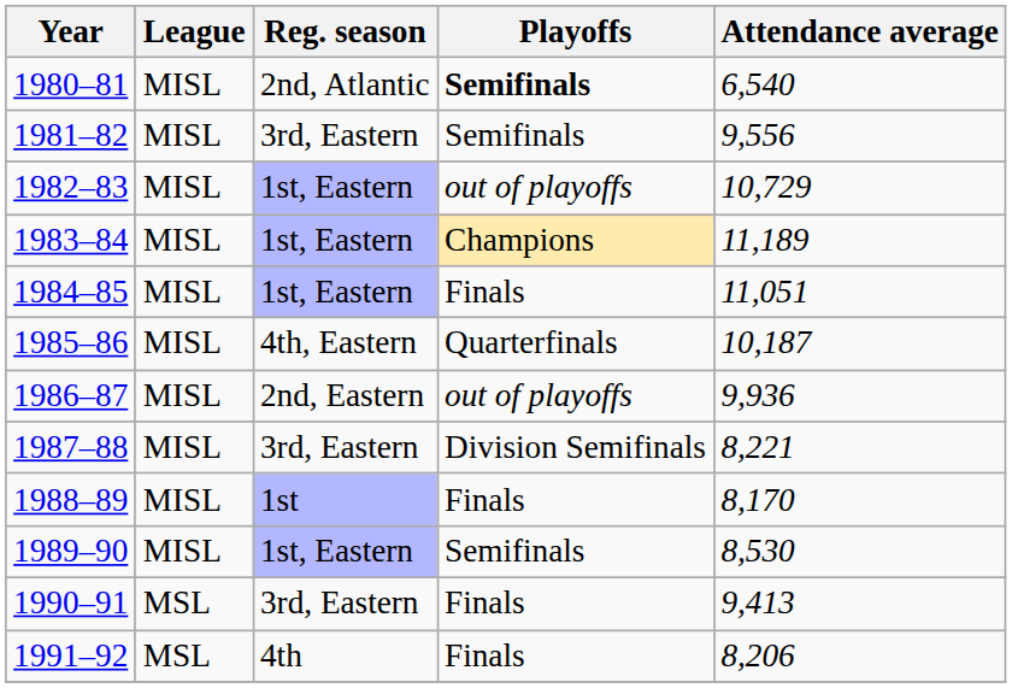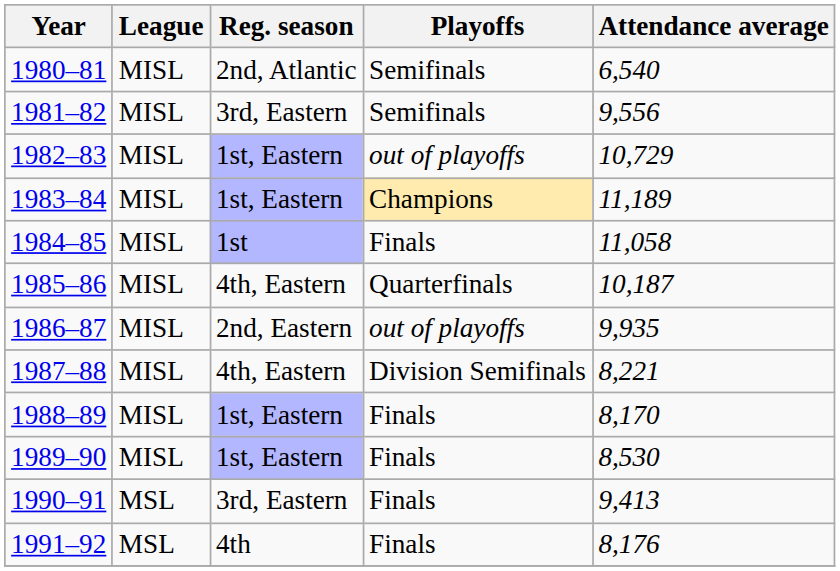 <table class="wikitable">
 <tr>
 <th>Year</th>
 <th>League</th>
 <th>Reg. season</th>
 <th>Playoffs</th>
 <th>Attendance average</th>
 </tr>
 <tr>
 <td><a href='#'>1980–81</a></td>
 <td>MISL</td>
 <td>2nd, Atlantic</td>
-<td><strong>Semifinals</strong></td>
+<td>Semifinals</td>
 <td><em>6,540</em></td>
 </tr>
 <tr>
 <td><a href='#'>1981–82</a></td>
 <td>MISL</td>
 <td>3rd, Eastern</td>
 <td>Semifinals</td>
 <td><em>9,556</em></td>
 </tr>
 <tr>
 <td><a href='#'>1982–83</a></td>
 <td>MISL</td>
 <td bgcolor="#B3B7FF">1st, Eastern</td>
 <td><em>out of playoffs</em></td>
 <td><em>10,729</em></td>
 </tr>
 <tr>
 <td><a href='#'>1983–84</a></td>
 <td>MISL</td>
 <td bgcolor="#B3B7FF">1st, Eastern</td>
 <td bgcolor="#FFEBAD">Champions</td>
 <td><em>11,189</em></td>
 </tr>
 <tr>
 <td><a href='#'>1984–85</a></td>
 <td>MISL</td>
-<td bgcolor="#B3B7FF">1st, Eastern</td>
+<td bgcolor="#B3B7FF">1st</td>
 <td>Finals</td>
-<td><em>11,051</em></td>
+<td><em>11,058</em></td>
 </tr>
 <tr>
 <td><a href='#'>1985–86</a></td>
 <td>MISL</td>
 <td>4th, Eastern</td>
 <td>Quarterfinals</td>
 <td><em>10,187</em></td>
 </tr>
 <tr>
 <td><a href='#'>1986–87</a></td>
 <td>MISL</td>
 <td>2nd, Eastern</td>
 <td><em>out of playoffs</em></td>
-<td><em>9,936</em></td>
+<td><em>9,935</em></td>
 </tr>
 <tr>
 <td><a href='#'>1987–88</a></td>
 <td>MISL</td>
-<td>3rd, Eastern</td>
+<td>4th, Eastern</td>
 <td>Division Semifinals</td>
 <td><em>8,221</em></td>
 </tr>
 <tr>
 <td><a href='#'>1988–89</a></td>
 <td>MISL</td>
-<td bgcolor="#B3B7FF">1st</td>
+<td bgcolor="#B3B7FF">1st, Eastern</td>
 <td>Finals</td>
 <td><em>8,170</em></td>
 </tr>
 <tr>
 <td><a href='#'>1989–90</a></td>
 <td>MISL</td>
 <td bgcolor="#B3B7FF">1st, Eastern</td>
-<td>Semifinals</td>
+<td>Finals</td>
 <td><em>8,530</em></td>
 </tr>
 <tr>
 <td><a href='#'>1990–91</a></td>
 <td>MSL</td>
 <td>3rd, Eastern</td>
 <td>Finals</td>
 <td><em>9,413</em></td>
 </tr>
 <tr>
 <td><a href='#'>1991–92</a></td>
 <td>MSL</td>
 <td>4th</td>
 <td>Finals</td>
-<td><em>8,206</em></td>
+<td><em>8,176</em></td>
 </tr>
 <tr>
 </tr>
 </table>
